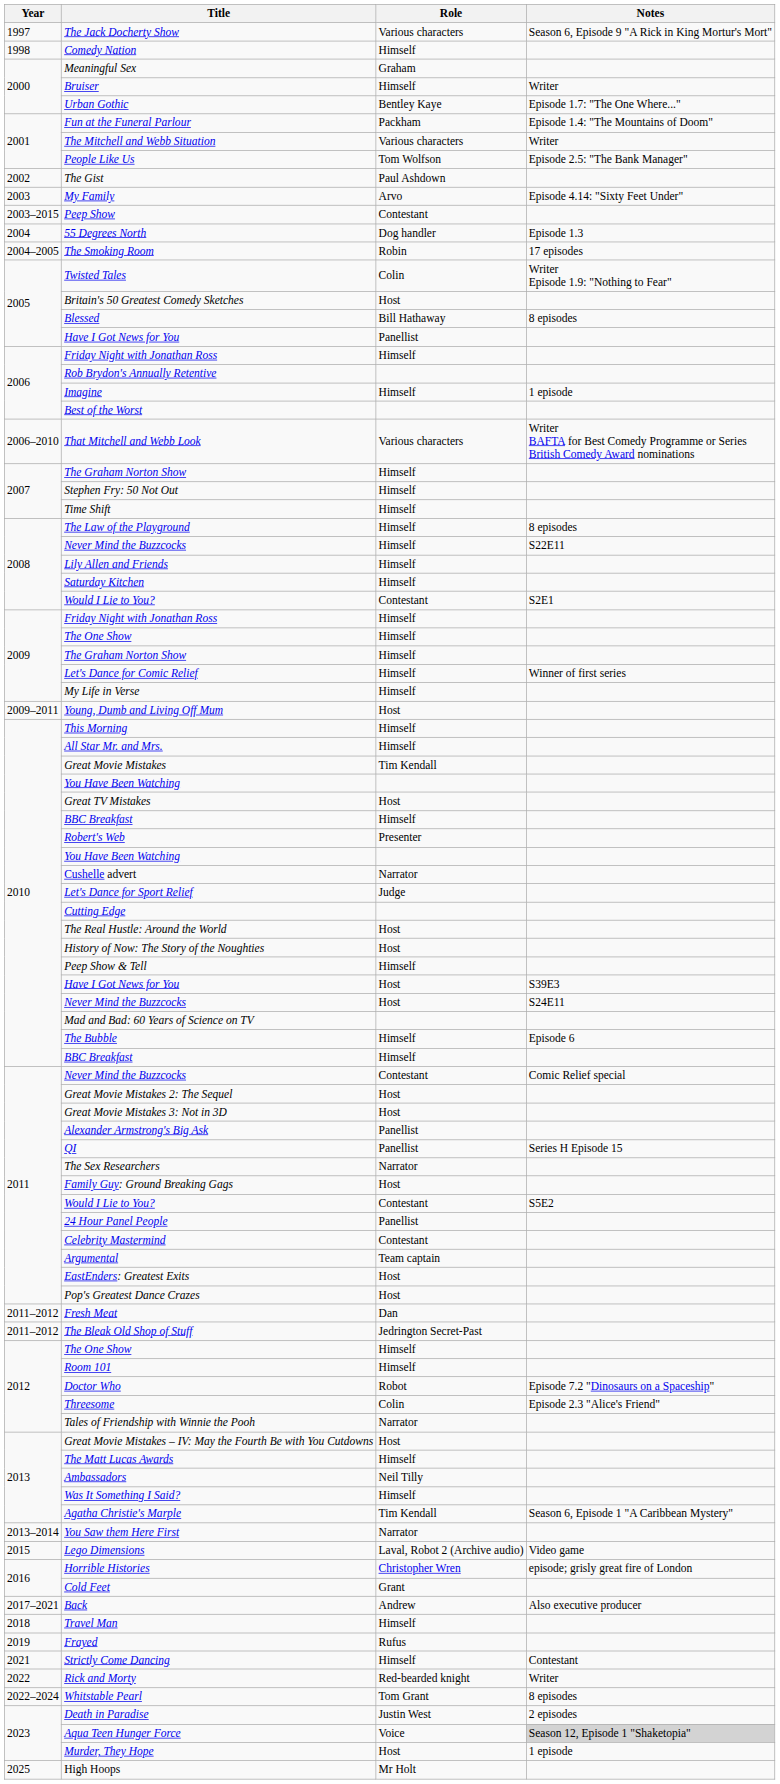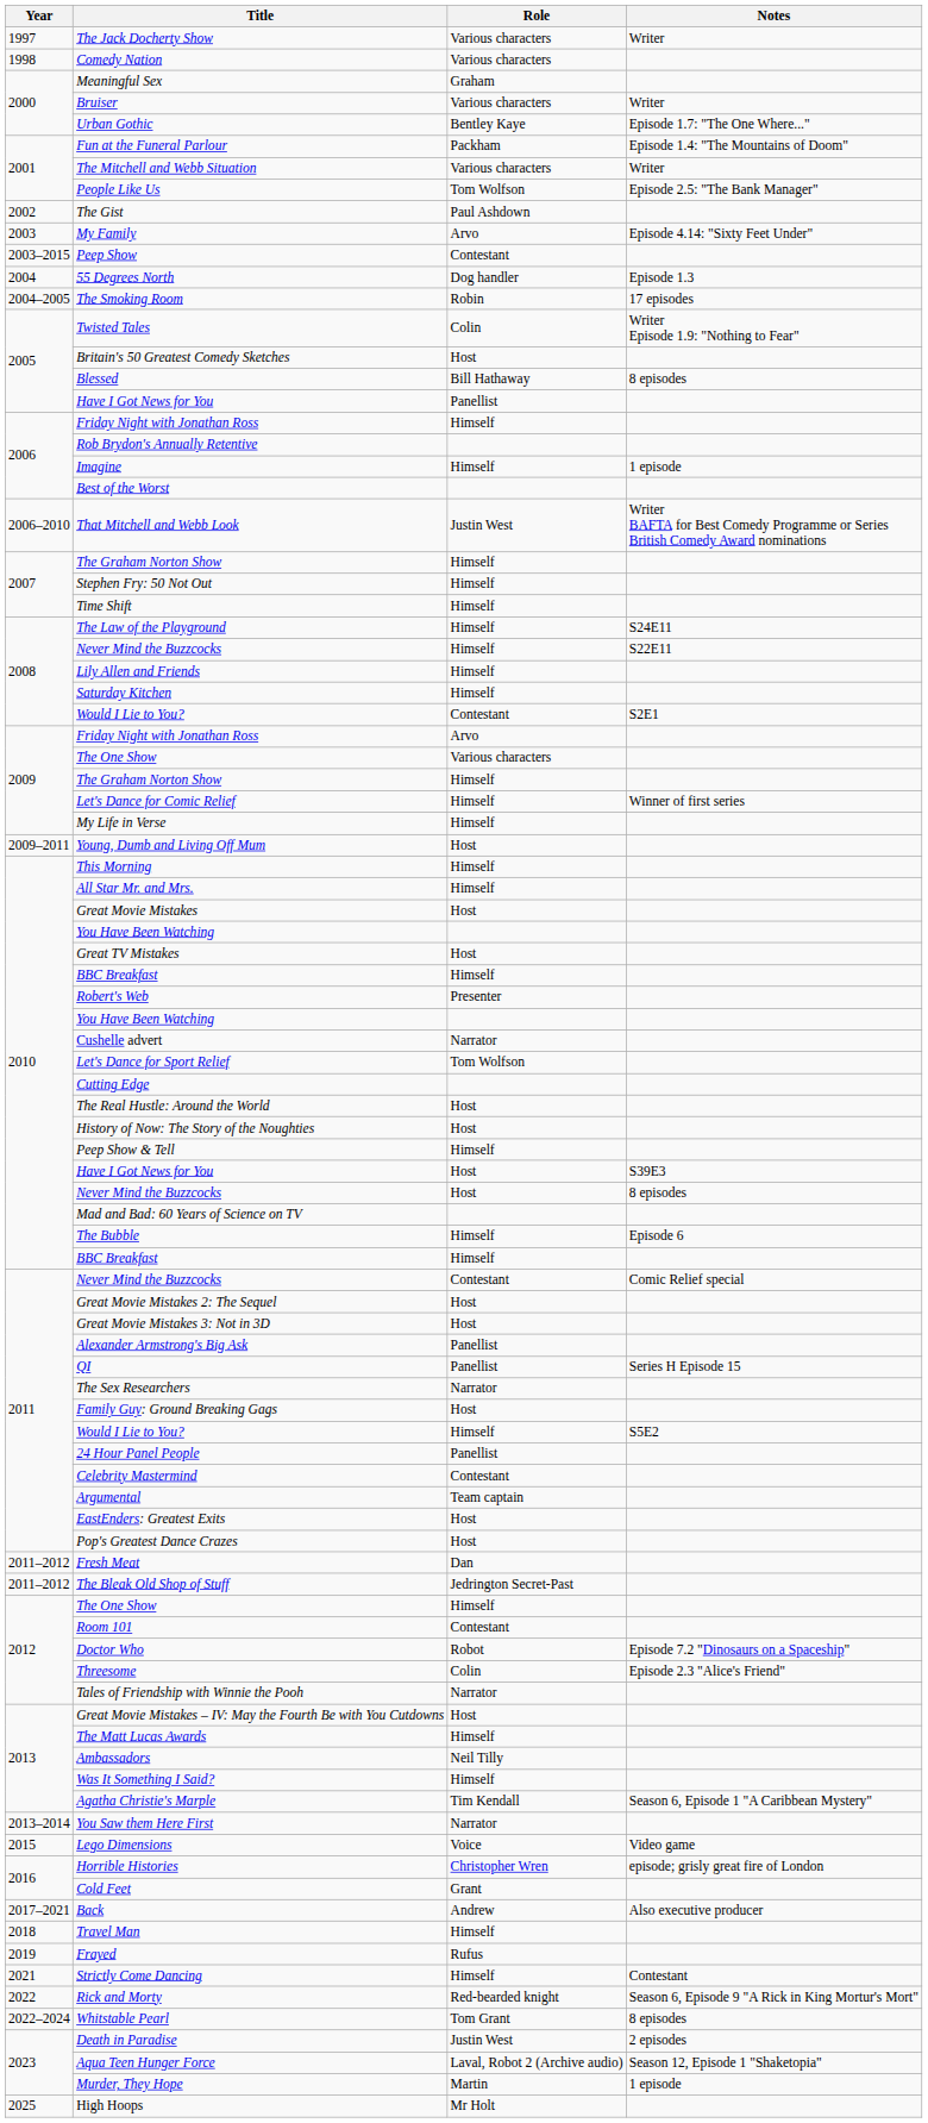 <table class="wikitable sortable">
 <tr>
 <th>Year</th>
 <th>Title</th>
 <th>Role</th>
 <th class="unsortable">Notes</th>
 </tr>
 <tr>
 <td>1997</td>
 <td><em><a href='#'>The Jack Docherty Show</a></em></td>
 <td>Various characters</td>
-<td>Season 6, Episode 9 "A Rick in King Mortur's Mort"</td>
+<td>Writer</td>
 </tr>
 <tr>
 <td>1998</td>
 <td><em><a href='#'>Comedy Nation</a></em></td>
-<td>Himself</td>
+<td>Various characters</td>
 <td></td>
 </tr>
 <tr>
 <td rowspan="3">2000</td>
 <td><em>Meaningful Sex</em></td>
 <td>Graham</td>
 <td></td>
 </tr>
 <tr>
 <td><em><a href='#'>Bruiser</a></em></td>
-<td>Himself</td>
+<td>Various characters</td>
 <td>Writer</td>
 </tr>
 <tr>
 <td><em><a href='#'>Urban Gothic</a></em></td>
 <td>Bentley Kaye</td>
 <td>Episode 1.7: "The One Where..."</td>
 </tr>
 <tr>
 <td rowspan="3">2001</td>
 <td><em><a href='#'>Fun at the Funeral Parlour</a></em></td>
 <td>Packham</td>
 <td>Episode 1.4: "The Mountains of Doom"</td>
 </tr>
 <tr>
 <td><em><a href='#'>The Mitchell and Webb Situation</a></em></td>
 <td>Various characters</td>
 <td>Writer</td>
 </tr>
 <tr>
 <td><em><a href='#'>People Like Us</a></em></td>
 <td>Tom Wolfson</td>
 <td>Episode 2.5: "The Bank Manager"</td>
 </tr>
 <tr>
 <td>2002</td>
 <td><em>The Gist</em></td>
 <td>Paul Ashdown</td>
 <td></td>
 </tr>
 <tr>
 <td>2003</td>
 <td><em><a href='#'>My Family</a></em></td>
 <td>Arvo</td>
 <td>Episode 4.14: "Sixty Feet Under"</td>
 </tr>
 <tr>
 <td>2003–2015</td>
 <td><em><a href='#'>Peep Show</a></em></td>
 <td>Contestant</td>
 <td></td>
 </tr>
 <tr>
 <td>2004</td>
 <td><em><a href='#'>55 Degrees North</a></em></td>
 <td>Dog handler</td>
 <td>Episode 1.3</td>
 </tr>
 <tr>
 <td>2004–2005</td>
 <td><em><a href='#'>The Smoking Room</a></em></td>
 <td>Robin</td>
 <td>17 episodes</td>
 </tr>
 <tr>
 <td rowspan="4">2005</td>
 <td><em><a href='#'>Twisted Tales</a></em></td>
 <td>Colin</td>
 <td>Writer<br>Episode 1.9: "Nothing to Fear"</td>
 </tr>
 <tr>
 <td><em>Britain's 50 Greatest Comedy Sketches</em></td>
 <td>Host</td>
 <td></td>
 </tr>
 <tr>
 <td><em><a href='#'>Blessed</a></em></td>
 <td>Bill Hathaway</td>
 <td>8 episodes</td>
 </tr>
 <tr>
 <td><em><a href='#'>Have I Got News for You</a></em></td>
 <td>Panellist</td>
 <td></td>
 </tr>
 <tr>
 <td rowspan="4">2006</td>
 <td><em><a href='#'>Friday Night with Jonathan Ross</a></em></td>
 <td>Himself</td>
 <td></td>
 </tr>
 <tr>
 <td><em><a href='#'>Rob Brydon's Annually Retentive</a></em></td>
 <td></td>
 <td></td>
 </tr>
 <tr>
 <td><em><a href='#'>Imagine</a></em></td>
 <td>Himself</td>
 <td>1 episode</td>
 </tr>
 <tr>
 <td><em><a href='#'>Best of the Worst</a></em></td>
 <td></td>
 <td></td>
 </tr>
 <tr>
 <td>2006–2010</td>
 <td><em><a href='#'>That Mitchell and Webb Look</a></em></td>
-<td>Various characters</td>
+<td>Justin West</td>
 <td>Writer<br><a href='#'>BAFTA</a> for Best Comedy Programme or Series<br><a href='#'>British Comedy Award</a> nominations</td>
 </tr>
 <tr>
 <td rowspan="3">2007</td>
 <td><em><a href='#'>The Graham Norton Show</a></em></td>
 <td>Himself</td>
 <td></td>
 </tr>
 <tr>
 <td><em>Stephen Fry: 50 Not Out</em></td>
 <td>Himself</td>
 <td></td>
 </tr>
 <tr>
 <td><em>Time Shift</em></td>
 <td>Himself</td>
 <td></td>
 </tr>
 <tr>
 <td rowspan="5">2008</td>
 <td><em><a href='#'>The Law of the Playground</a></em></td>
 <td>Himself</td>
-<td>8 episodes</td>
+<td>S24E11</td>
 </tr>
 <tr>
 <td><em><a href='#'>Never Mind the Buzzcocks</a></em></td>
 <td>Himself</td>
 <td>S22E11</td>
 </tr>
 <tr>
 <td><em><a href='#'>Lily Allen and Friends</a></em></td>
 <td>Himself</td>
 <td></td>
 </tr>
 <tr>
 <td><em><a href='#'>Saturday Kitchen</a></em></td>
 <td>Himself</td>
 <td></td>
 </tr>
 <tr>
 <td><em><a href='#'>Would I Lie to You?</a></em></td>
 <td>Contestant</td>
 <td>S2E1</td>
 </tr>
 <tr>
 <td rowspan="5">2009</td>
 <td><em><a href='#'>Friday Night with Jonathan Ross</a></em></td>
-<td>Himself</td>
+<td>Arvo</td>
 <td></td>
 </tr>
 <tr>
 <td><em><a href='#'>The One Show</a></em></td>
-<td>Himself</td>
+<td>Various characters</td>
 <td></td>
 </tr>
 <tr>
 <td><em><a href='#'>The Graham Norton Show</a></em></td>
 <td>Himself</td>
 <td></td>
 </tr>
 <tr>
 <td><em><a href='#'>Let's Dance for Comic Relief</a></em></td>
 <td>Himself</td>
 <td>Winner of first series</td>
 </tr>
 <tr>
 <td><em>My Life in Verse</em></td>
 <td>Himself</td>
 <td></td>
 </tr>
 <tr>
 <td>2009–2011</td>
 <td><em><a href='#'>Young, Dumb and Living Off Mum</a></em></td>
 <td>Host</td>
 <td></td>
 </tr>
 <tr>
 <td rowspan="19">2010</td>
 <td><em><a href='#'>This Morning</a></em></td>
 <td>Himself</td>
 <td></td>
 </tr>
 <tr>
 <td><em><a href='#'>All Star Mr. and Mrs.</a></em></td>
 <td>Himself</td>
 <td></td>
 </tr>
 <tr>
 <td><em>Great Movie Mistakes</em></td>
-<td>Tim Kendall</td>
+<td>Host</td>
 <td></td>
 </tr>
 <tr>
 <td><em><a href='#'>You Have Been Watching</a></em></td>
 <td></td>
 <td></td>
 </tr>
 <tr>
 <td><em>Great TV Mistakes</em></td>
 <td>Host</td>
 <td></td>
 </tr>
 <tr>
 <td><em><a href='#'>BBC Breakfast</a></em></td>
 <td>Himself</td>
 <td></td>
 </tr>
 <tr>
 <td><em><a href='#'>Robert's Web</a></em></td>
 <td>Presenter</td>
 <td></td>
 </tr>
 <tr>
 <td><em><a href='#'>You Have Been Watching</a></em></td>
 <td></td>
 <td></td>
 </tr>
 <tr>
 <td><a href='#'>Cushelle</a> advert</td>
 <td>Narrator</td>
 <td></td>
 </tr>
 <tr>
 <td><em><a href='#'>Let's Dance for Sport Relief</a></em></td>
-<td>Judge</td>
+<td>Tom Wolfson</td>
 <td></td>
 </tr>
 <tr>
 <td><em><a href='#'>Cutting Edge</a></em></td>
 <td></td>
 <td></td>
 </tr>
 <tr>
 <td><em>The Real Hustle: Around the World</em></td>
 <td>Host</td>
 <td></td>
 </tr>
 <tr>
 <td><em>History of Now: The Story of the Noughties</em></td>
 <td>Host</td>
 <td></td>
 </tr>
 <tr>
 <td><em>Peep Show & Tell</em></td>
 <td>Himself</td>
 <td></td>
 </tr>
 <tr>
 <td><em><a href='#'>Have I Got News for You</a></em></td>
 <td>Host</td>
 <td>S39E3</td>
 </tr>
 <tr>
 <td><em><a href='#'>Never Mind the Buzzcocks</a></em></td>
 <td>Host</td>
-<td>S24E11</td>
+<td>8 episodes</td>
 </tr>
 <tr>
 <td><em>Mad and Bad: 60 Years of Science on TV</em></td>
 <td></td>
 <td></td>
 </tr>
 <tr>
 <td><em><a href='#'>The Bubble</a></em></td>
 <td>Himself</td>
 <td>Episode 6</td>
 </tr>
 <tr>
 <td><em><a href='#'>BBC Breakfast</a></em></td>
 <td>Himself</td>
 <td></td>
 </tr>
 <tr>
 <td rowspan="13">2011</td>
 <td><em><a href='#'>Never Mind the Buzzcocks</a></em></td>
 <td>Contestant</td>
 <td>Comic Relief special</td>
 </tr>
 <tr>
 <td><em>Great Movie Mistakes 2: The Sequel</em></td>
 <td>Host</td>
 <td></td>
 </tr>
 <tr>
 <td><em>Great Movie Mistakes 3: Not in 3D</em></td>
 <td>Host</td>
 <td></td>
 </tr>
 <tr>
 <td><em><a href='#'>Alexander Armstrong's Big Ask</a></em></td>
 <td>Panellist</td>
 <td></td>
 </tr>
 <tr>
 <td><em><a href='#'>QI</a></em></td>
 <td>Panellist</td>
 <td>Series H Episode 15</td>
 </tr>
 <tr>
 <td><em>The Sex Researchers</em></td>
 <td>Narrator</td>
 <td></td>
 </tr>
 <tr>
 <td><em><a href='#'>Family Guy</a>: Ground Breaking Gags</em></td>
 <td>Host</td>
 <td></td>
 </tr>
 <tr>
 <td><em><a href='#'>Would I Lie to You?</a></em></td>
-<td>Contestant</td>
+<td>Himself</td>
 <td>S5E2</td>
 </tr>
 <tr>
 <td><em><a href='#'>24 Hour Panel People</a></em></td>
 <td>Panellist</td>
 <td></td>
 </tr>
 <tr>
 <td><em><a href='#'>Celebrity Mastermind</a></em></td>
 <td>Contestant</td>
 <td></td>
 </tr>
 <tr>
 <td><em><a href='#'>Argumental</a></em></td>
 <td>Team captain</td>
 <td></td>
 </tr>
 <tr>
 <td><em><a href='#'>EastEnders</a>: Greatest Exits</em></td>
 <td>Host</td>
 <td></td>
 </tr>
 <tr>
 <td><em>Pop's Greatest Dance Crazes</em></td>
 <td>Host</td>
 <td></td>
 </tr>
 <tr>
 <td>2011–2012</td>
 <td><em><a href='#'>Fresh Meat</a></em></td>
 <td>Dan</td>
 <td></td>
 </tr>
 <tr>
 <td>2011–2012</td>
 <td><em><a href='#'>The Bleak Old Shop of Stuff</a></em></td>
 <td>Jedrington Secret-Past</td>
 <td></td>
 </tr>
 <tr>
 <td rowspan="5">2012</td>
 <td><em><a href='#'>The One Show</a></em></td>
 <td>Himself</td>
 <td></td>
 </tr>
 <tr>
 <td><em><a href='#'>Room 101</a></em></td>
-<td>Himself</td>
+<td>Contestant</td>
 <td></td>
 </tr>
 <tr>
 <td><em><a href='#'>Doctor Who</a></em></td>
 <td>Robot</td>
 <td>Episode 7.2 "<a href='#'>Dinosaurs on a Spaceship</a>"</td>
 </tr>
 <tr>
 <td><em><a href='#'>Threesome</a></em></td>
 <td>Colin</td>
 <td>Episode 2.3 "Alice's Friend"</td>
 </tr>
 <tr>
 <td><em>Tales of Friendship with Winnie the Pooh</em></td>
 <td>Narrator</td>
 <td></td>
 </tr>
 <tr>
 <td rowspan="5">2013</td>
 <td><em>Great Movie Mistakes – IV: May the Fourth Be with You Cutdowns</em></td>
 <td>Host</td>
 <td></td>
 </tr>
 <tr>
 <td><em><a href='#'>The Matt Lucas Awards</a></em></td>
 <td>Himself</td>
 <td></td>
 </tr>
 <tr>
 <td><em><a href='#'>Ambassadors</a></em></td>
 <td>Neil Tilly</td>
 <td></td>
 </tr>
 <tr>
 <td><em><a href='#'>Was It Something I Said?</a></em></td>
 <td>Himself</td>
 <td></td>
 </tr>
 <tr>
 <td><em><a href='#'>Agatha Christie's Marple</a></em></td>
 <td>Tim Kendall</td>
 <td>Season 6, Episode 1 "A Caribbean Mystery"</td>
 </tr>
 <tr>
 <td>2013–2014</td>
 <td><em><a href='#'>You Saw them Here First</a></em></td>
 <td>Narrator</td>
 <td></td>
 </tr>
 <tr>
 <td>2015</td>
 <td><em><a href='#'>Lego Dimensions</a></em></td>
-<td>Laval, Robot 2 (Archive audio)</td>
+<td>Voice</td>
 <td>Video game</td>
 </tr>
 <tr>
 <td rowspan="2">2016</td>
 <td><em><a href='#'>Horrible Histories</a></em></td>
 <td><a href='#'>Christopher Wren</a></td>
 <td>episode; grisly great fire of London</td>
 </tr>
 <tr>
 <td><em><a href='#'>Cold Feet</a></em></td>
 <td>Grant</td>
 <td></td>
 </tr>
 <tr>
 <td>2017–2021</td>
 <td><em><a href='#'>Back</a></em></td>
 <td>Andrew</td>
 <td>Also executive producer</td>
 </tr>
 <tr>
 <td>2018</td>
 <td><em><a href='#'>Travel Man</a></em></td>
 <td>Himself</td>
 <td></td>
 </tr>
 <tr>
 <td>2019</td>
 <td><em><a href='#'>Frayed</a></em></td>
 <td>Rufus</td>
 <td></td>
 </tr>
 <tr>
 <td>2021</td>
 <td><em><a href='#'>Strictly Come Dancing</a></em></td>
 <td>Himself</td>
 <td>Contestant</td>
 </tr>
 <tr>
 <td>2022</td>
 <td><em><a href='#'>Rick and Morty</a></em></td>
 <td>Red-bearded knight</td>
-<td>Writer</td>
+<td>Season 6, Episode 9 "A Rick in King Mortur's Mort"</td>
 </tr>
 <tr>
 <td>2022–2024</td>
 <td><em><a href='#'>Whitstable Pearl</a></em></td>
 <td>Tom Grant</td>
 <td>8 episodes</td>
 </tr>
 <tr>
 <td rowspan="3">2023</td>
 <td><em><a href='#'>Death in Paradise</a></em></td>
 <td>Justin West</td>
 <td>2 episodes</td>
 </tr>
 <tr>
 <td><em><a href='#'>Aqua Teen Hunger Force</a></em></td>
-<td>Voice</td>
-<td style="background: lightgrey;">Season 12, Episode 1 "Shaketopia"</td>
+<td>Laval, Robot 2 (Archive audio)</td>
+<td>Season 12, Episode 1 "Shaketopia"</td>
 </tr>
 <tr>
 <td><em><a href='#'>Murder, They Hope</a></em></td>
-<td>Host</td>
+<td>Martin</td>
 <td>1 episode</td>
 </tr>
 <tr>
 <td>2025</td>
 <td>High Hoops</td>
 <td>Mr Holt</td>
 </tr>
 </table>
